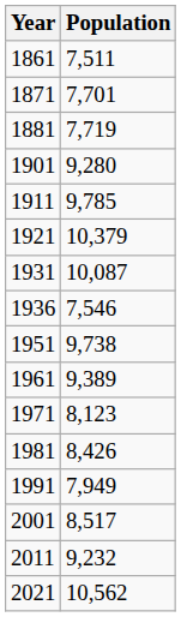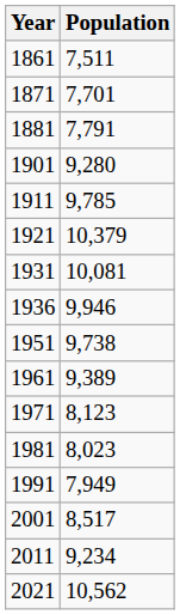 <table class="wikitable">
 <tr>
 <th>Year</th>
 <th>Population</th>
 </tr>
 <tr>
 <td>1861</td>
 <td>7,511</td>
 </tr>
 <tr>
 <td>1871</td>
 <td>7,701</td>
 </tr>
 <tr>
 <td>1881</td>
-<td>7,719</td>
+<td>7,791</td>
 </tr>
 <tr>
 <td>1901</td>
 <td>9,280</td>
 </tr>
 <tr>
 <td>1911</td>
 <td>9,785</td>
 </tr>
 <tr>
 <td>1921</td>
 <td>10,379</td>
 </tr>
 <tr>
 <td>1931</td>
-<td>10,087</td>
+<td>10,081</td>
 </tr>
 <tr>
 <td>1936</td>
-<td>7,546</td>
+<td>9,946</td>
 </tr>
 <tr>
 <td>1951</td>
 <td>9,738</td>
 </tr>
 <tr>
 <td>1961</td>
 <td>9,389</td>
 </tr>
 <tr>
 <td>1971</td>
 <td>8,123</td>
 </tr>
 <tr>
 <td>1981</td>
-<td>8,426</td>
+<td>8,023</td>
 </tr>
 <tr>
 <td>1991</td>
 <td>7,949</td>
 </tr>
 <tr>
 <td>2001</td>
 <td>8,517</td>
 </tr>
 <tr>
 <td>2011</td>
-<td>9,232</td>
+<td>9,234</td>
 </tr>
 <tr>
 <td>2021</td>
 <td>10,562</td>
 </tr>
 </table>
